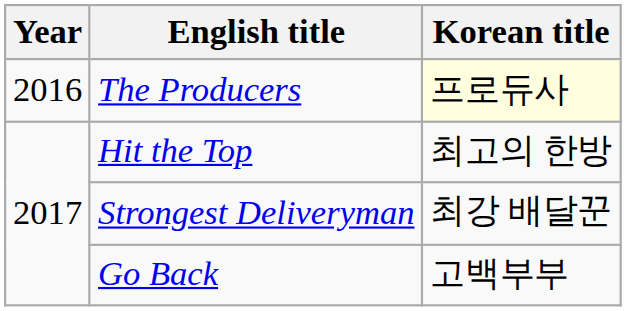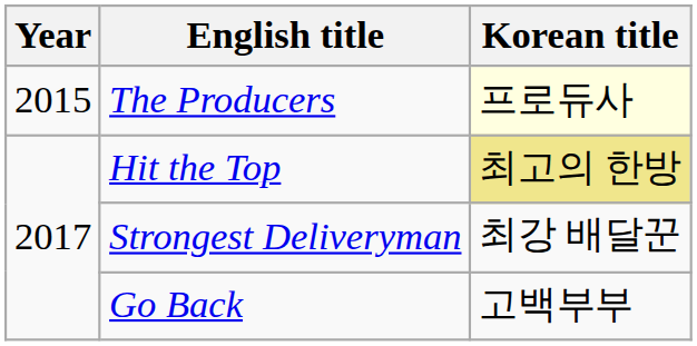 <table class="wikitable plainrowheaders">
 <tr>
 <th scope="col">Year</th>
 <th scope="col">English title</th>
 <th scope="col">Korean title</th>
 </tr>
 <tr>
-<td>2016</td>
+<td>2015</td>
 <td><em><a href='#'>The Producers</a></em></td>
 <td style="background: lightyellow;">프로듀사</td>
 </tr>
 <tr>
 <td rowspan="3">2017</td>
 <td><em><a href='#'>Hit the Top</a></em></td>
-<td>최고의 한방</td>
+<td style="background: khaki;">최고의 한방</td>
 </tr>
 <tr>
 <td><em><a href='#'>Strongest Deliveryman</a></em></td>
 <td>최강 배달꾼</td>
 </tr>
 <tr>
 <td><em><a href='#'>Go Back</a></em></td>
 <td>고백부부</td>
 </tr>
 </table>
